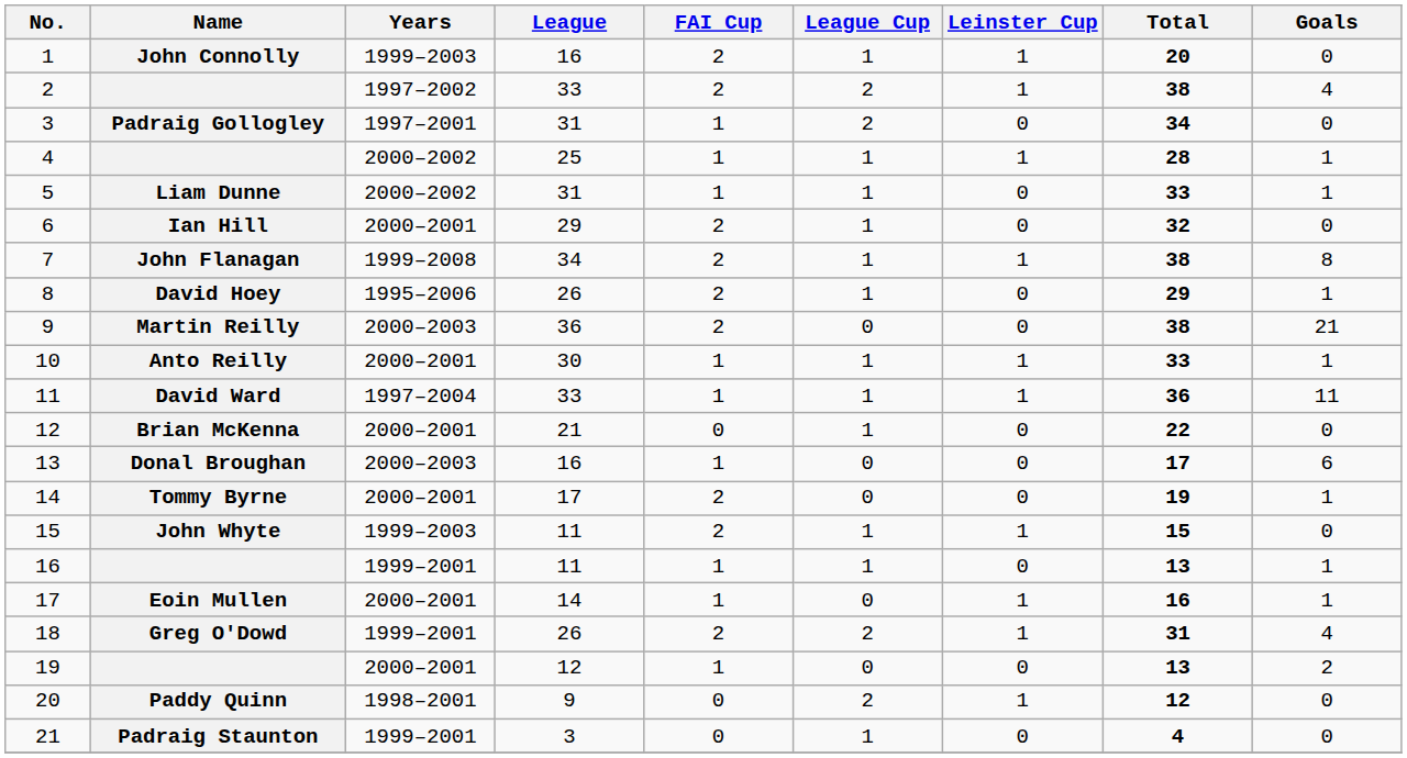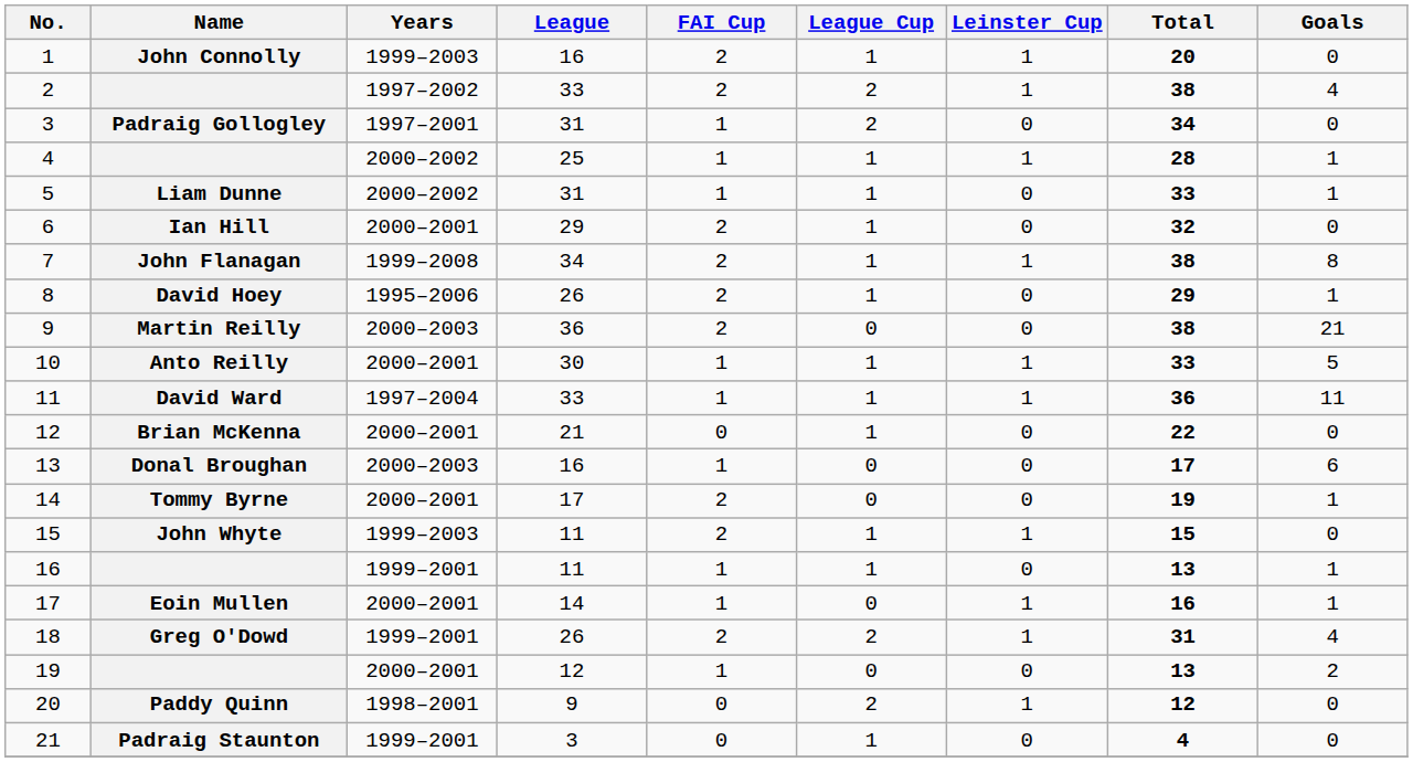 <table class="sortable wikitable plainrowheaders"  style="text-align: center;">
 <tr>
 <th scope=col style="width:4%;">No.</th>
 <th scope=col style="width:12%;">Name</th>
 <th scope=col style="width:7%;">Years</th>
 <th scope=col style="width:7%;"><a href='#'>League</a></th>
 <th scope=col style="width:7%;"><a href='#'>FAI Cup</a></th>
 <th scope=col style="width:7%;"><a href='#'>League Cup</a></th>
 <th scope=col style="width:7%;"><a href='#'>Leinster Cup</a></th>
 <th scope=col style="width:7%;"><strong>Total</strong></th>
 <th scope=col style="width:7%;">Goals</th>
 </tr>
 <tr>
 <td>1</td>
 <th scope=row> John Connolly</th>
 <td>1999–2003</td>
 <td>16</td>
 <td>2</td>
 <td>1</td>
 <td>1</td>
 <td><strong>20</strong></td>
 <td>0</td>
 </tr>
 <tr>
 <td>2</td>
 <th scope=row> </th>
 <td>1997–2002</td>
 <td>33</td>
 <td>2</td>
 <td>2</td>
 <td>1</td>
 <td><strong>38</strong></td>
 <td>4</td>
 </tr>
 <tr>
 <td>3</td>
 <th scope=row> Padraig Gollogley</th>
 <td>1997–2001</td>
 <td>31</td>
 <td>1</td>
 <td>2</td>
 <td>0</td>
 <td><strong>34</strong></td>
 <td>0</td>
 </tr>
 <tr>
 <td>4</td>
 <th scope=row> </th>
 <td>2000–2002</td>
 <td>25</td>
 <td>1</td>
 <td>1</td>
 <td>1</td>
 <td><strong>28</strong></td>
 <td>1</td>
 </tr>
 <tr>
 <td>5</td>
 <th scope=row> Liam Dunne</th>
 <td>2000–2002</td>
 <td>31</td>
 <td>1</td>
 <td>1</td>
 <td>0</td>
 <td><strong>33</strong></td>
 <td>1</td>
 </tr>
 <tr>
 <td>6</td>
 <th scope=row> Ian Hill</th>
 <td>2000–2001</td>
 <td>29</td>
 <td>2</td>
 <td>1</td>
 <td>0</td>
 <td><strong>32</strong></td>
 <td>0</td>
 </tr>
 <tr>
 <td>7</td>
 <th scope=row> John Flanagan</th>
 <td>1999–2008</td>
 <td>34</td>
 <td>2</td>
 <td>1</td>
 <td>1</td>
 <td><strong>38</strong></td>
 <td>8</td>
 </tr>
 <tr>
 <td>8</td>
 <th scope=row> David Hoey</th>
 <td>1995–2006</td>
 <td>26</td>
 <td>2</td>
 <td>1</td>
 <td>0</td>
 <td><strong>29</strong></td>
 <td>1</td>
 </tr>
 <tr>
 <td>9</td>
 <th scope=row> Martin Reilly</th>
 <td>2000–2003</td>
 <td>36</td>
 <td>2</td>
 <td>0</td>
 <td>0</td>
 <td><strong>38</strong></td>
 <td>21</td>
 </tr>
 <tr>
 <td>10</td>
 <th scope=row> Anto Reilly</th>
 <td>2000–2001</td>
 <td>30</td>
 <td>1</td>
 <td>1</td>
 <td>1</td>
 <td><strong>33</strong></td>
-<td>1</td>
+<td>5</td>
 </tr>
 <tr>
 <td>11</td>
 <th scope=row> David Ward</th>
 <td>1997–2004</td>
 <td>33</td>
 <td>1</td>
 <td>1</td>
 <td>1</td>
 <td><strong>36</strong></td>
 <td>11</td>
 </tr>
 <tr>
 <td>12</td>
 <th scope=row> Brian McKenna</th>
 <td>2000–2001</td>
 <td>21</td>
 <td>0</td>
 <td>1</td>
 <td>0</td>
 <td><strong>22</strong></td>
 <td>0</td>
 </tr>
 <tr>
 <td>13</td>
 <th scope=row> Donal Broughan</th>
 <td>2000–2003</td>
 <td>16</td>
 <td>1</td>
 <td>0</td>
 <td>0</td>
 <td><strong>17</strong></td>
 <td>6</td>
 </tr>
 <tr>
 <td>14</td>
 <th scope=row> Tommy Byrne</th>
 <td>2000–2001</td>
 <td>17</td>
 <td>2</td>
 <td>0</td>
 <td>0</td>
 <td><strong>19</strong></td>
 <td>1</td>
 </tr>
 <tr>
 <td>15</td>
 <th scope=row> John Whyte</th>
 <td>1999–2003</td>
 <td>11</td>
 <td>2</td>
 <td>1</td>
 <td>1</td>
 <td><strong>15</strong></td>
 <td>0</td>
 </tr>
 <tr>
 <td>16</td>
 <th scope=row> </th>
 <td>1999–2001</td>
 <td>11</td>
 <td>1</td>
 <td>1</td>
 <td>0</td>
 <td><strong>13</strong></td>
 <td>1</td>
 </tr>
 <tr>
 <td>17</td>
 <th scope=row> Eoin Mullen</th>
 <td>2000–2001</td>
 <td>14</td>
 <td>1</td>
 <td>0</td>
 <td>1</td>
 <td><strong>16</strong></td>
 <td>1</td>
 </tr>
 <tr>
 <td>18</td>
 <th scope=row> Greg O'Dowd</th>
 <td>1999–2001</td>
 <td>26</td>
 <td>2</td>
 <td>2</td>
 <td>1</td>
 <td><strong>31</strong></td>
 <td>4</td>
 </tr>
 <tr>
 <td>19</td>
 <th scope=row> </th>
 <td>2000–2001</td>
 <td>12</td>
 <td>1</td>
 <td>0</td>
 <td>0</td>
 <td><strong>13</strong></td>
 <td>2</td>
 </tr>
 <tr>
 <td>20</td>
 <th scope=row> Paddy Quinn</th>
 <td>1998–2001</td>
 <td>9</td>
 <td>0</td>
 <td>2</td>
 <td>1</td>
 <td><strong>12</strong></td>
 <td>0</td>
 </tr>
 <tr>
 <td>21</td>
 <th scope=row> Padraig Staunton</th>
 <td>1999–2001</td>
 <td>3</td>
 <td>0</td>
 <td>1</td>
 <td>0</td>
 <td><strong>4</strong></td>
 <td>0</td>
 </tr>
 <tr>
 </tr>
 </table>
